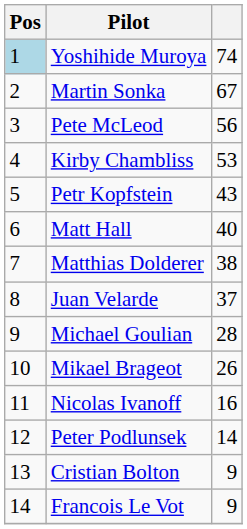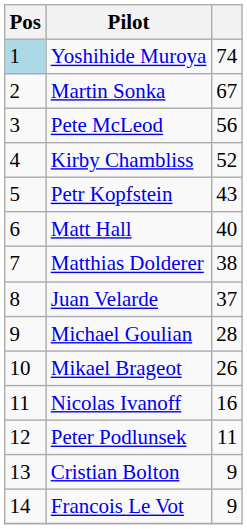 <table class="wikitable" style="font-size: 95%;">
 <tr>
 <th>Pos</th>
 <th>Pilot</th>
 <th></th>
 </tr>
 <tr>
 <td style="background: lightblue;">1</td>
 <td> <a href='#'>Yoshihide Muroya</a></td>
 <td style="text-align: right;">74</td>
 </tr>
 <tr>
 <td>2</td>
 <td> <a href='#'>Martin Sonka</a></td>
 <td style="text-align: right;">67</td>
 </tr>
 <tr>
 <td>3</td>
 <td> <a href='#'>Pete McLeod</a></td>
 <td style="text-align: right;">56</td>
 </tr>
 <tr>
 <td>4</td>
 <td> <a href='#'>Kirby Chambliss</a></td>
-<td style="text-align: right;">53</td>
+<td style="text-align: right;">52</td>
 </tr>
 <tr>
 <td>5</td>
 <td> <a href='#'>Petr Kopfstein</a></td>
 <td style="text-align: right;">43</td>
 </tr>
 <tr>
 <td>6</td>
 <td> <a href='#'>Matt Hall</a></td>
 <td style="text-align: right;">40</td>
 </tr>
 <tr>
 <td>7</td>
 <td> <a href='#'>Matthias Dolderer</a></td>
 <td style="text-align: right;">38</td>
 </tr>
 <tr>
 <td>8</td>
 <td> <a href='#'>Juan Velarde</a></td>
 <td style="text-align: right;">37</td>
 </tr>
 <tr>
 <td>9</td>
 <td> <a href='#'>Michael Goulian</a></td>
 <td style="text-align: right;">28</td>
 </tr>
 <tr>
 <td>10</td>
 <td> <a href='#'>Mikael Brageot</a></td>
 <td style="text-align: right;">26</td>
 </tr>
 <tr>
 <td>11</td>
 <td> <a href='#'>Nicolas Ivanoff</a></td>
 <td style="text-align: right;">16</td>
 </tr>
 <tr>
 <td>12</td>
 <td> <a href='#'>Peter Podlunsek</a></td>
-<td style="text-align: right;">14</td>
+<td style="text-align: right;">11</td>
 </tr>
 <tr>
 <td>13</td>
 <td> <a href='#'>Cristian Bolton</a></td>
 <td style="text-align: right;">9</td>
 </tr>
 <tr>
 <td>14</td>
 <td> <a href='#'>Francois Le Vot</a></td>
 <td style="text-align: right;">9</td>
 </tr>
 <tr>
 </tr>
 </table>
